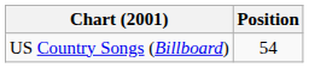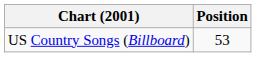 <table class="wikitable">
 <tr>
 <th scope="col">Chart (2001)</th>
 <th scope="col">Position</th>
 </tr>
 <tr>
 <td>US <a href='#'>Country Songs</a> (<em><a href='#'>Billboard</a></em>)</td>
-<td align="center">54</td>
+<td align="center">53</td>
 </tr>
 </table>
